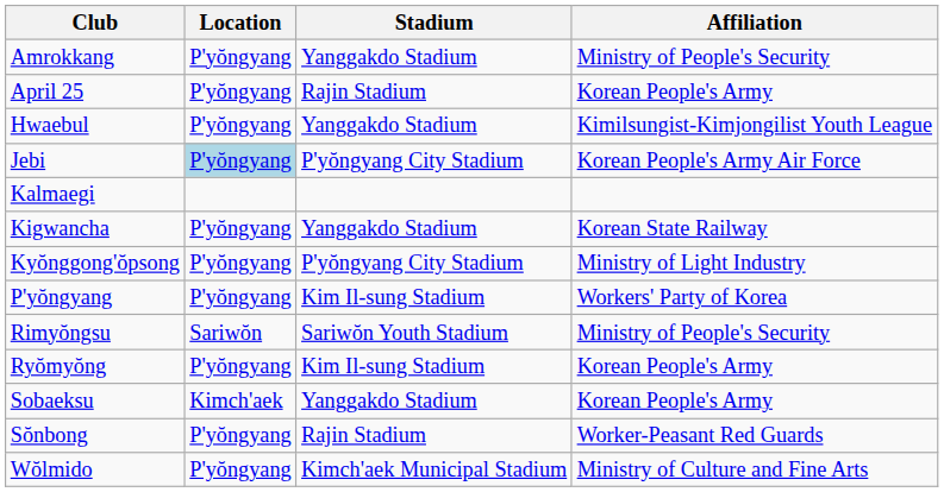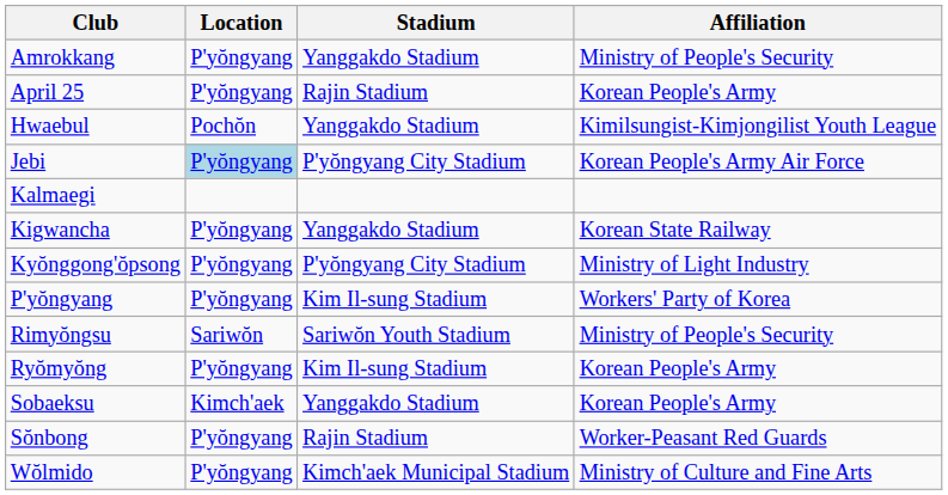 <table class="wikitable sortable" style="text-align: center;">
 <tr>
 <th>Club</th>
 <th>Location</th>
 <th>Stadium</th>
 <th>Affiliation</th>
 </tr>
 <tr>
 <td style="text-align:left;"><a href='#'>Amrokkang</a></td>
 <td style="text-align:left;"><a href='#'>P'yŏngyang</a></td>
 <td style="text-align:left;"><a href='#'>Yanggakdo Stadium</a></td>
 <td style="text-align:left;"><a href='#'>Ministry of People's Security</a></td>
 </tr>
 <tr>
 <td style="text-align:left;"><a href='#'>April 25</a></td>
 <td style="text-align:left;"><a href='#'>P'yŏngyang</a></td>
 <td style="text-align:left;"><a href='#'>Rajin Stadium</a></td>
 <td style="text-align:left;"><a href='#'>Korean People's Army</a></td>
 </tr>
 <tr>
 <td style="text-align:left;"><a href='#'>Hwaebul</a></td>
-<td style="text-align:left;"><a href='#'>P'yŏngyang</a></td>
+<td style="text-align:left;"><a href='#'>Pochŏn</a></td>
 <td style="text-align:left;"><a href='#'>Yanggakdo Stadium</a></td>
 <td style="text-align:left;"><a href='#'>Kimilsungist-Kimjongilist Youth League</a></td>
 </tr>
 <tr>
 <td style="text-align:left;"><a href='#'>Jebi</a></td>
 <td style="background: lightblue; text-align:left;"><a href='#'>P'yŏngyang</a></td>
 <td style="text-align:left;"><a href='#'>P'yŏngyang City Stadium</a></td>
 <td style="text-align:left;"><a href='#'>Korean People's Army Air Force</a></td>
 </tr>
 <tr>
 <td style="text-align:left;"><a href='#'>Kalmaegi</a></td>
 <td style="text-align:left;"></td>
 <td style="text-align:left;"></td>
 <td style="text-align:left;"></td>
 </tr>
 <tr>
 <td style="text-align:left;"><a href='#'>Kigwancha</a></td>
 <td style="text-align:left;"><a href='#'>P'yŏngyang</a></td>
 <td style="text-align:left;"><a href='#'>Yanggakdo Stadium</a></td>
 <td style="text-align:left;"><a href='#'>Korean State Railway</a></td>
 </tr>
 <tr>
 <td style="text-align:left;"><a href='#'>Kyŏnggong'ŏpsong</a></td>
 <td style="text-align:left;"><a href='#'>P'yŏngyang</a></td>
 <td style="text-align:left;"><a href='#'>P'yŏngyang City Stadium</a></td>
 <td style="text-align:left;"><a href='#'>Ministry of Light Industry</a></td>
 </tr>
 <tr>
 <td style="text-align:left;"><a href='#'>P'yŏngyang</a></td>
 <td style="text-align:left;"><a href='#'>P'yŏngyang</a></td>
 <td style="text-align:left;"><a href='#'>Kim Il-sung Stadium</a></td>
 <td style="text-align:left;"><a href='#'>Workers' Party of Korea</a></td>
 </tr>
 <tr>
 <td style="text-align:left;"><a href='#'>Rimyŏngsu</a></td>
 <td style="text-align:left;"><a href='#'>Sariwŏn</a></td>
 <td style="text-align:left;"><a href='#'>Sariwŏn Youth Stadium</a></td>
 <td style="text-align:left;"><a href='#'>Ministry of People's Security</a></td>
 </tr>
 <tr>
 <td style="text-align:left;"><a href='#'>Ryŏmyŏng</a></td>
 <td style="text-align:left;"><a href='#'>P'yŏngyang</a></td>
 <td style="text-align:left;"><a href='#'>Kim Il-sung Stadium</a></td>
 <td style="text-align:left;"><a href='#'>Korean People's Army</a></td>
 </tr>
 <tr>
 <td style="text-align:left;"><a href='#'>Sobaeksu</a></td>
 <td style="text-align:left;"><a href='#'>Kimch'aek</a></td>
 <td style="text-align:left;"><a href='#'>Yanggakdo Stadium</a></td>
 <td style="text-align:left;"><a href='#'>Korean People's Army</a></td>
 </tr>
 <tr>
 <td style="text-align:left;"><a href='#'>Sŏnbong</a></td>
 <td style="text-align:left;"><a href='#'>P'yŏngyang</a></td>
 <td style="text-align:left;"><a href='#'>Rajin Stadium</a></td>
 <td style="text-align:left;"><a href='#'>Worker-Peasant Red Guards</a></td>
 </tr>
 <tr>
 <td style="text-align:left;"><a href='#'>Wŏlmido</a></td>
 <td style="text-align:left;"><a href='#'>P'yŏngyang</a></td>
 <td style="text-align:left;"><a href='#'>Kimch'aek Municipal Stadium</a></td>
 <td style="text-align:left;"><a href='#'>Ministry of Culture and Fine Arts</a></td>
 </tr>
 </table>
